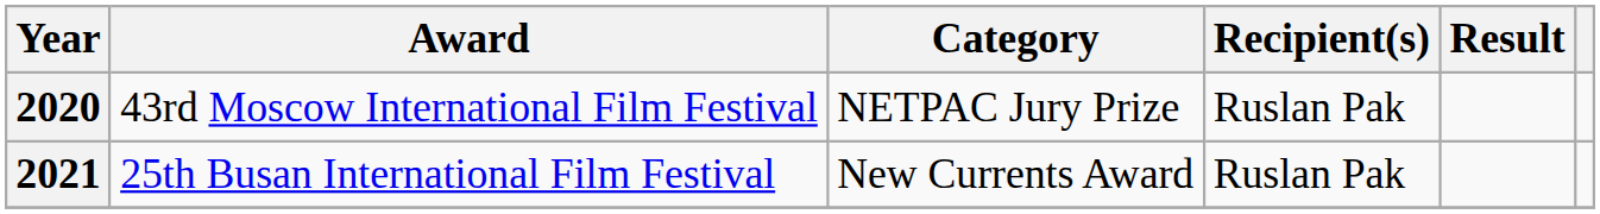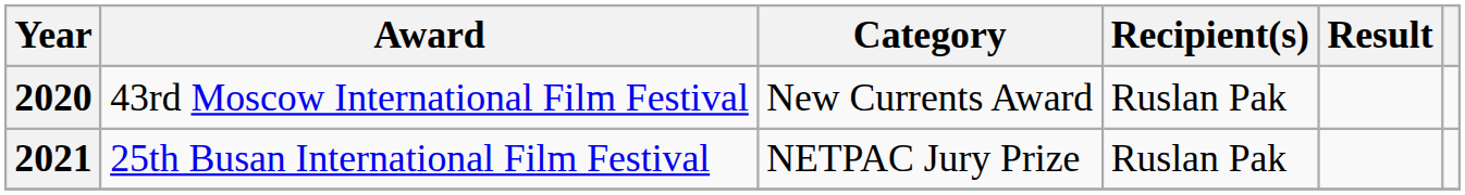 <table class="wikitable plainrowheaders sortable">
 <tr>
 <th scope="col">Year</th>
 <th scope="col">Award</th>
 <th scope="col">Category</th>
 <th scope="col">Recipient(s)</th>
 <th scope="col">Result</th>
 <th scope="col" class="unsortable"></th>
 </tr>
 <tr>
 <th>2020</th>
 <td>43rd <a href='#'>Moscow International Film Festival</a></td>
-<td>NETPAC Jury Prize</td>
+<td>New Currents Award</td>
 <td>Ruslan Pak</td>
 <td></td>
 <td></td>
 </tr>
 <tr>
 <th>2021</th>
 <td><a href='#'>25th Busan International Film Festival</a></td>
-<td>New Currents Award</td>
+<td>NETPAC Jury Prize</td>
 <td>Ruslan Pak</td>
 <td></td>
 <td></td>
 </tr>
 <tr>
 </tr>
 </table>
